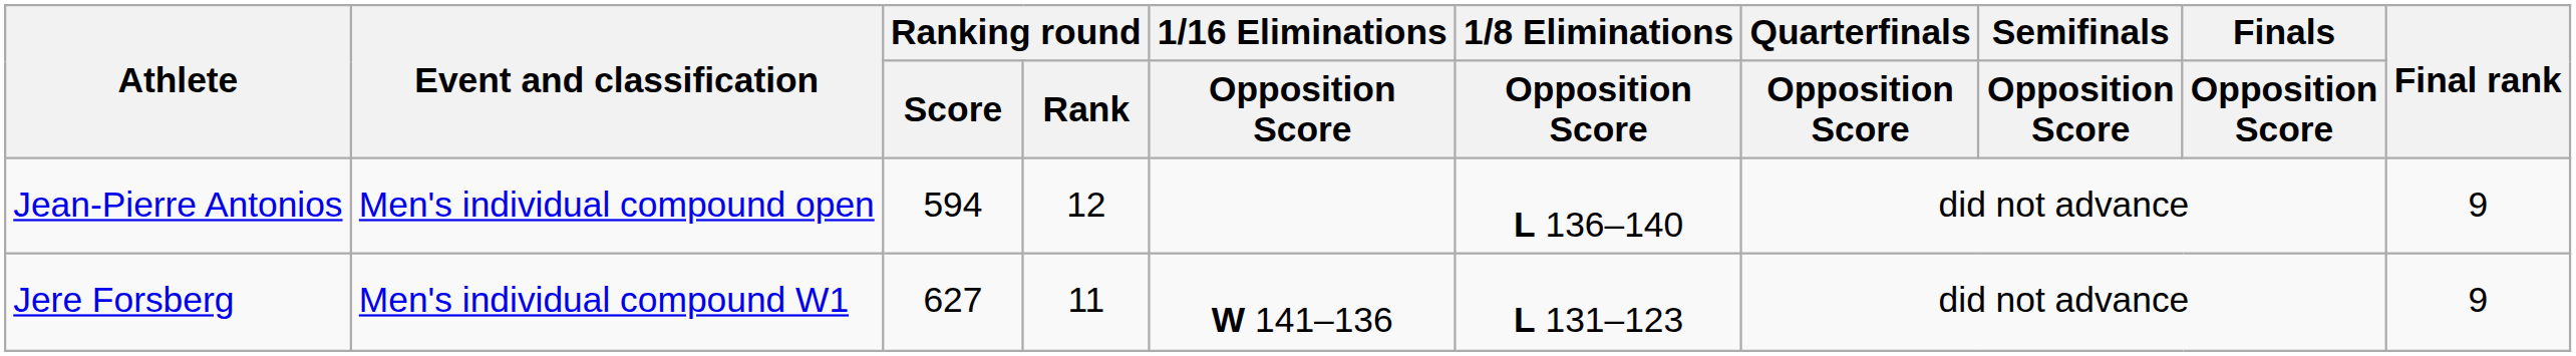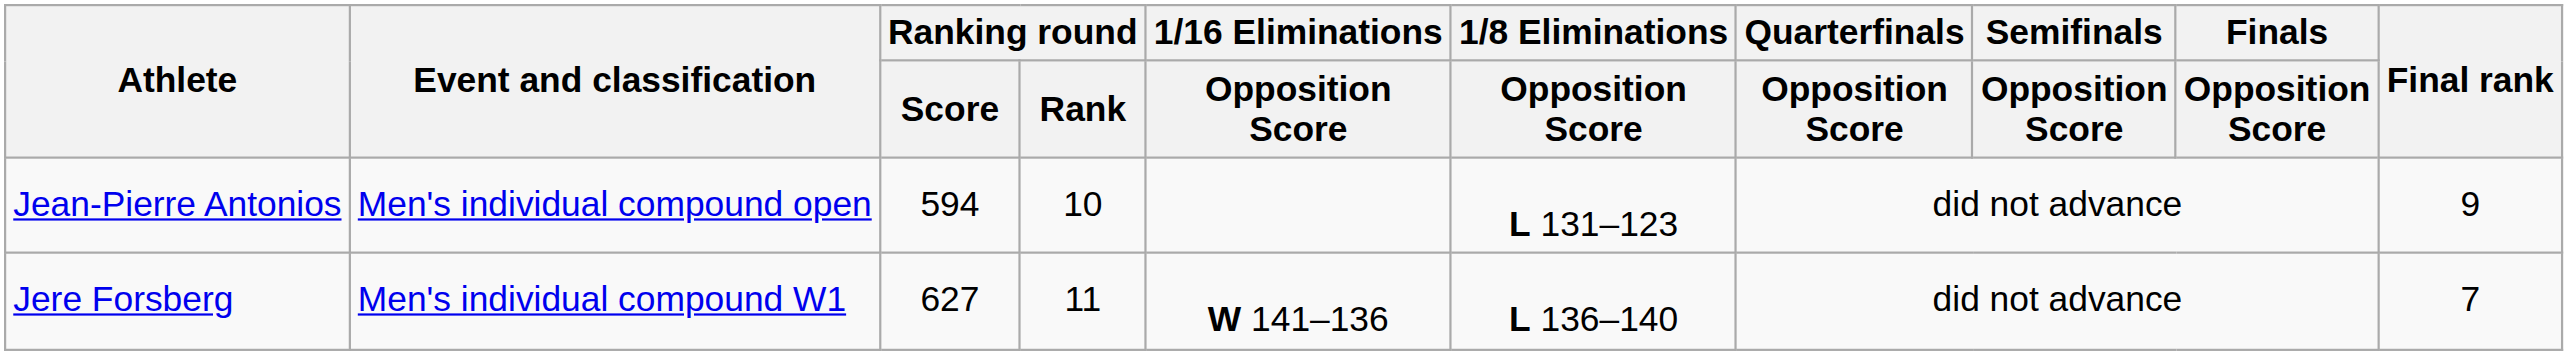 <table class="wikitable">
 <tr>
 <th rowspan=2>Athlete</th>
 <th rowspan=2>Event and classification</th>
 <th colspan="2">Ranking round</th>
 <th>1/16 Eliminations</th>
 <th>1/8 Eliminations</th>
 <th>Quarterfinals</th>
 <th>Semifinals</th>
 <th>Finals</th>
 <th rowspan=2>Final rank</th>
 </tr>
 <tr>
 <th>Score</th>
 <th>Rank</th>
 <th>Opposition<br>Score</th>
 <th>Opposition<br>Score</th>
 <th>Opposition<br>Score</th>
 <th>Opposition<br>Score</th>
 <th>Opposition<br>Score</th>
 </tr>
 <tr align=center>
 <td align=left><a href='#'>Jean-Pierre Antonios</a></td>
 <td align=left><a href='#'>Men's individual compound open</a></td>
 <td>594</td>
-<td>12</td>
+<td>10</td>
 <td></td>
-<td><br><strong>L</strong> 136–140</td>
+<td><br><strong>L</strong> 131–123</td>
 <td colspan=3>did not advance</td>
 <td>9</td>
 </tr>
 <tr align=center>
 <td align=left><a href='#'>Jere Forsberg</a></td>
 <td align=left><a href='#'>Men's individual compound W1</a></td>
 <td>627</td>
 <td>11</td>
 <td><br><strong>W</strong> 141–136</td>
-<td><br><strong>L</strong> 131–123</td>
+<td><br><strong>L</strong> 136–140</td>
 <td colspan=3>did not advance</td>
-<td>9</td>
+<td>7</td>
 </tr>
 </table>
